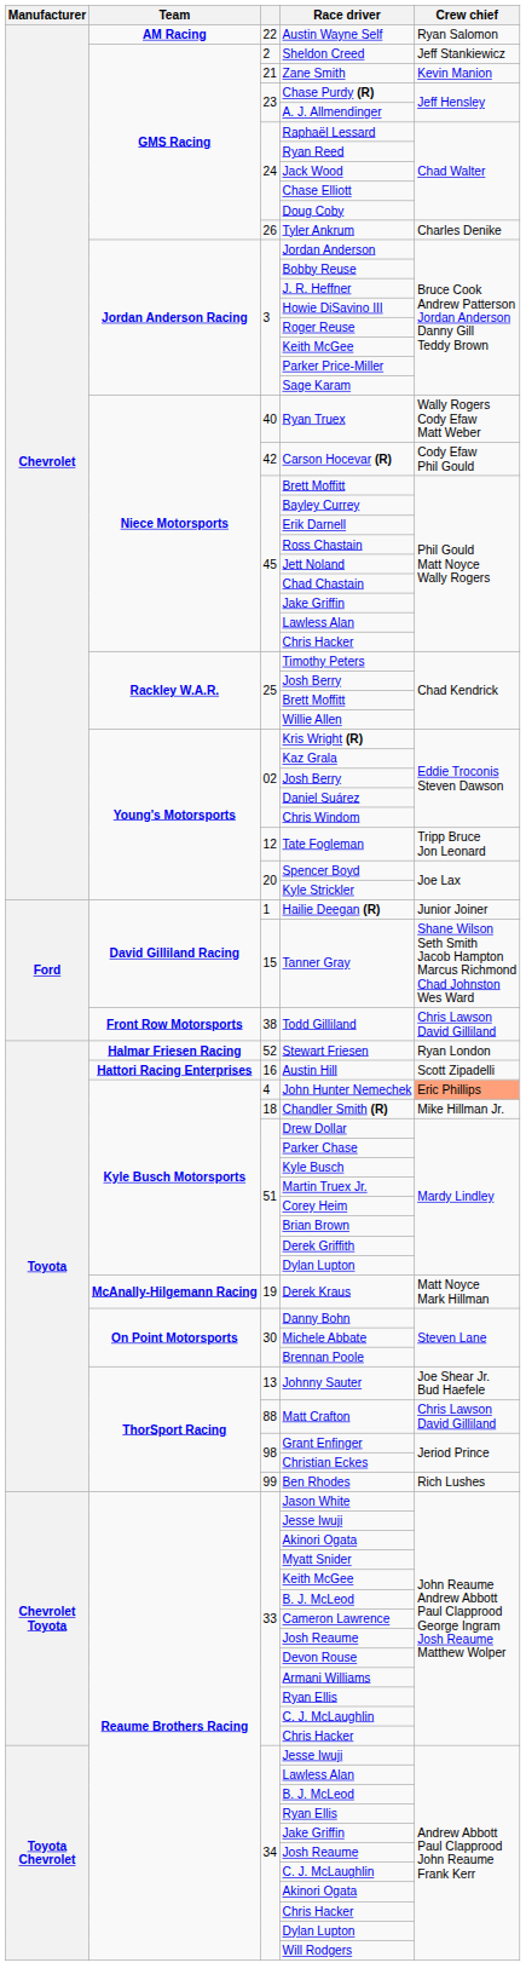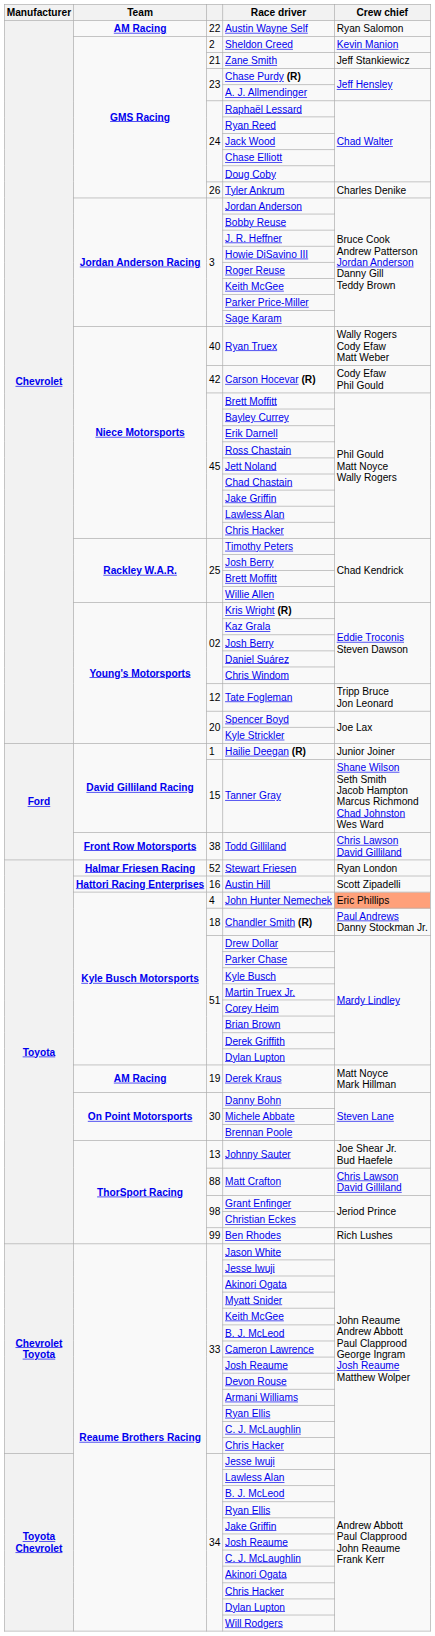 <table class="wikitable" style="font-size: 95%;">
 <tr>
 <th>Manufacturer</th>
 <th>Team</th>
 <th></th>
 <th>Race driver</th>
 <th>Crew chief</th>
 </tr>
 <tr>
 <th rowspan=42><a href='#'>Chevrolet</a></th>
 <td style="text-align:center;"><strong><a href='#'>AM Racing</a></strong></td>
 <td>22</td>
 <td><a href='#'>Austin Wayne Self</a></td>
 <td>Ryan Salomon</td>
 </tr>
 <tr>
 <td rowspan=10 style="text-align:center;"><strong><a href='#'>GMS Racing</a></strong></td>
 <td>2</td>
 <td><a href='#'>Sheldon Creed</a></td>
-<td>Jeff Stankiewicz</td>
+<td><a href='#'>Kevin Manion</a></td>
 </tr>
 <tr>
 <td>21</td>
 <td><a href='#'>Zane Smith</a></td>
-<td><a href='#'>Kevin Manion</a></td>
+<td>Jeff Stankiewicz</td>
 </tr>
 <tr>
 <td rowspan=2>23</td>
 <td><a href='#'>Chase Purdy</a> <strong>(R)</strong> <small></small></td>
 <td rowspan=2><a href='#'>Jeff Hensley</a></td>
 </tr>
 <tr>
 <td><a href='#'>A. J. Allmendinger</a> <small></small></td>
 </tr>
 <tr>
 <td rowspan=5>24</td>
 <td><a href='#'>Raphaël Lessard</a> <small></small></td>
 <td rowspan=5><a href='#'>Chad Walter</a></td>
 </tr>
 <tr>
 <td><a href='#'>Ryan Reed</a> <small></small></td>
 </tr>
 <tr>
 <td><a href='#'>Jack Wood</a> <small></small></td>
 </tr>
 <tr>
 <td><a href='#'>Chase Elliott</a> <small></small></td>
 </tr>
 <tr>
 <td><a href='#'>Doug Coby</a> <small></small></td>
 </tr>
 <tr>
 <td>26</td>
 <td><a href='#'>Tyler Ankrum</a></td>
 <td>Charles Denike</td>
 </tr>
 <tr>
 <td rowspan=8 style="text-align:center;"><strong><a href='#'>Jordan Anderson Racing</a></strong></td>
 <td rowspan=8>3</td>
 <td><a href='#'>Jordan Anderson</a> <small></small></td>
 <td rowspan=8>Bruce Cook <small></small> <br> Andrew Patterson <small></small> <br> <a href='#'>Jordan Anderson</a> <small></small> <br> Danny Gill <small></small> <br> Teddy Brown <small></small></td>
 </tr>
 <tr>
 <td><a href='#'>Bobby Reuse</a> <small></small></td>
 </tr>
 <tr>
 <td><a href='#'>J. R. Heffner</a> <small></small></td>
 </tr>
 <tr>
 <td><a href='#'>Howie DiSavino III</a> <small></small></td>
 </tr>
 <tr>
 <td><a href='#'>Roger Reuse</a> <small></small></td>
 </tr>
 <tr>
 <td><a href='#'>Keith McGee</a> <small></small></td>
 </tr>
 <tr>
 <td><a href='#'>Parker Price-Miller</a> <small></small></td>
 </tr>
 <tr>
 <td><a href='#'>Sage Karam</a> <small></small></td>
 </tr>
 <tr>
 <td rowspan=11 style="text-align:center;"><strong><a href='#'>Niece Motorsports</a></strong></td>
 <td>40</td>
 <td><a href='#'>Ryan Truex</a></td>
 <td>Wally Rogers <small></small> <br> Cody Efaw <small></small> <br> Matt Weber <small></small></td>
 </tr>
 <tr>
 <td>42</td>
 <td><a href='#'>Carson Hocevar</a> <strong>(R)</strong></td>
 <td>Cody Efaw <small></small> <br> Phil Gould <small></small></td>
 </tr>
 <tr>
 <td rowspan=9>45</td>
 <td><a href='#'>Brett Moffitt</a> <small></small></td>
 <td rowspan=9>Phil Gould <small></small> <br> Matt Noyce <small></small> <br> Wally Rogers <small></small></td>
 </tr>
 <tr>
 <td><a href='#'>Bayley Currey</a> <small></small></td>
 </tr>
 <tr>
 <td><a href='#'>Erik Darnell</a> <small></small></td>
 </tr>
 <tr>
 <td><a href='#'>Ross Chastain</a> <small></small></td>
 </tr>
 <tr>
 <td><a href='#'>Jett Noland</a> <small></small></td>
 </tr>
 <tr>
 <td><a href='#'>Chad Chastain</a> <small></small></td>
 </tr>
 <tr>
 <td><a href='#'>Jake Griffin</a> <small></small></td>
 </tr>
 <tr>
 <td><a href='#'>Lawless Alan</a> <small></small></td>
 </tr>
 <tr>
 <td><a href='#'>Chris Hacker</a> <small></small></td>
 </tr>
 <tr>
 <td rowspan=4 style="text-align:center;"><strong><a href='#'>Rackley W.A.R.</a></strong></td>
 <td rowspan=4>25</td>
 <td><a href='#'>Timothy Peters</a> <small></small></td>
 <td rowspan=4>Chad Kendrick</td>
 </tr>
 <tr>
 <td><a href='#'>Josh Berry</a> <small></small></td>
 </tr>
 <tr>
 <td><a href='#'>Brett Moffitt</a> <small></small></td>
 </tr>
 <tr>
 <td><a href='#'>Willie Allen</a> <small></small></td>
 </tr>
 <tr>
 <td rowspan=8 style="text-align:center;"><strong><a href='#'>Young's Motorsports</a></strong></td>
 <td rowspan=5>02</td>
 <td><a href='#'>Kris Wright</a> <strong>(R)</strong> <small></small></td>
 <td rowspan=5><a href='#'>Eddie Troconis</a> <small></small> <br> Steven Dawson <small></small></td>
 </tr>
 <tr>
 <td><a href='#'>Kaz Grala</a> <small></small></td>
 </tr>
 <tr>
 <td><a href='#'>Josh Berry</a> <small></small></td>
 </tr>
 <tr>
 <td><a href='#'>Daniel Suárez</a> <small></small></td>
 </tr>
 <tr>
 <td><a href='#'>Chris Windom</a> <small></small></td>
 </tr>
 <tr>
 <td>12</td>
 <td><a href='#'>Tate Fogleman</a></td>
 <td>Tripp Bruce <small></small> <br> Jon Leonard <small></small></td>
 </tr>
 <tr>
 <td rowspan=2>20</td>
 <td><a href='#'>Spencer Boyd</a> <small></small></td>
 <td rowspan=2>Joe Lax</td>
 </tr>
 <tr>
 <td><a href='#'>Kyle Strickler</a> <small></small></td>
 </tr>
 <tr>
 <th rowspan=3><a href='#'>Ford</a></th>
 <td rowspan=2 style="text-align:center;"><strong><a href='#'>David Gilliland Racing</a></strong></td>
 <td>1</td>
 <td><a href='#'>Hailie Deegan</a> <strong>(R)</strong></td>
 <td>Junior Joiner</td>
 </tr>
 <tr>
 <td>15</td>
 <td><a href='#'>Tanner Gray</a></td>
 <td><a href='#'>Shane Wilson</a> <small></small> <br> Seth Smith <small></small> <br> Jacob Hampton <small></small> <br> Marcus Richmond <small></small> <br> <a href='#'>Chad Johnston</a> <small></small> <br> Wes Ward <small></small></td>
 </tr>
 <tr>
 <td style="text-align:center;"><strong><a href='#'>Front Row Motorsports</a></strong></td>
 <td>38</td>
 <td><a href='#'>Todd Gilliland</a></td>
 <td><a href='#'>Chris Lawson</a> <small></small> <br> <a href='#'>David Gilliland</a> <small></small></td>
 </tr>
 <tr>
 <th rowspan=21><a href='#'>Toyota</a></th>
 <td style="text-align:center;"><strong><a href='#'>Halmar Friesen Racing</a></strong></td>
 <td>52</td>
 <td><a href='#'>Stewart Friesen</a></td>
 <td>Ryan London</td>
 </tr>
 <tr>
 <td style="text-align:center;"><strong><a href='#'>Hattori Racing Enterprises</a></strong></td>
 <td>16</td>
 <td><a href='#'>Austin Hill</a></td>
 <td>Scott Zipadelli</td>
 </tr>
 <tr>
 <td rowspan=10 style="text-align:center;"><strong><a href='#'>Kyle Busch Motorsports</a></strong></td>
 <td>4</td>
 <td><a href='#'>John Hunter Nemechek</a></td>
 <td style="background: lightsalmon;">Eric Phillips</td>
 </tr>
 <tr>
 <td>18</td>
 <td><a href='#'>Chandler Smith</a> <strong>(R)</strong></td>
-<td>Mike Hillman Jr.</td>
+<td><a href='#'>Paul Andrews</a> <small></small> <br> Danny Stockman Jr. <small></small></td>
 </tr>
 <tr>
 <td rowspan=8>51</td>
 <td><a href='#'>Drew Dollar</a> <small></small></td>
 <td rowspan=8><a href='#'>Mardy Lindley</a></td>
 </tr>
 <tr>
 <td><a href='#'>Parker Chase</a> <small></small></td>
 </tr>
 <tr>
 <td><a href='#'>Kyle Busch</a> <small></small></td>
 </tr>
 <tr>
 <td><a href='#'>Martin Truex Jr.</a> <small></small></td>
 </tr>
 <tr>
 <td><a href='#'>Corey Heim</a> <small></small></td>
 </tr>
 <tr>
 <td><a href='#'>Brian Brown</a> <small></small></td>
 </tr>
 <tr>
 <td><a href='#'>Derek Griffith</a> <small></small></td>
 </tr>
 <tr>
 <td><a href='#'>Dylan Lupton</a> <small></small></td>
 </tr>
 <tr>
-<td style="text-align:center;"><strong><a href='#'>McAnally-Hilgemann Racing</a></strong></td>
+<td style="text-align:center;"><strong><a href='#'>AM Racing</a></strong></td>
 <td>19</td>
 <td><a href='#'>Derek Kraus</a></td>
 <td>Matt Noyce <small></small> <br> Mark Hillman <small></small></td>
 </tr>
 <tr>
 <td rowspan=3 style="text-align:center;"><strong><a href='#'>On Point Motorsports</a></strong></td>
 <td rowspan=3>30</td>
 <td><a href='#'>Danny Bohn</a> <small></small></td>
 <td rowspan=3><a href='#'>Steven Lane</a></td>
 </tr>
 <tr>
 <td><a href='#'>Michele Abbate</a> <small></small></td>
 </tr>
 <tr>
 <td><a href='#'>Brennan Poole</a> <small></small></td>
 </tr>
 <tr>
 <td rowspan=5 style="text-align:center;"><strong><a href='#'>ThorSport Racing</a></strong></td>
 <td>13</td>
 <td><a href='#'>Johnny Sauter</a></td>
 <td>Joe Shear Jr. <small></small> <br> Bud Haefele <small></small></td>
 </tr>
 <tr>
 <td>88</td>
 <td><a href='#'>Matt Crafton</a></td>
 <td><a href='#'>Chris Lawson</a> <small></small> <br> <a href='#'>David Gilliland</a> <small></small></td>
 </tr>
 <tr>
 <td rowspan=2>98</td>
 <td><a href='#'>Grant Enfinger</a> <small></small></td>
 <td rowspan=2>Jeriod Prince</td>
 </tr>
 <tr>
 <td><a href='#'>Christian Eckes</a> <small></small></td>
 </tr>
 <tr>
 <td>99</td>
 <td><a href='#'>Ben Rhodes</a></td>
 <td>Rich Lushes</td>
 </tr>
 <tr>
 <th rowspan=13><a href='#'>Chevrolet</a> <small></small> <br> <a href='#'>Toyota</a> <small></small></th>
 <td rowspan=24 style="text-align:center;"><strong><a href='#'>Reaume Brothers Racing</a></strong></td>
 <td rowspan=13>33</td>
 <td><a href='#'>Jason White</a> <small></small></td>
 <td rowspan=13>John Reaume <small></small> <br> Andrew Abbott <small></small> <br> Paul Clapprood <small></small> <br> George Ingram <small></small> <br> <a href='#'>Josh Reaume</a> <small></small> <br> Matthew Wolper <small></small></td>
 </tr>
 <tr>
 <td><a href='#'>Jesse Iwuji</a> <small></small></td>
 </tr>
 <tr>
 <td><a href='#'>Akinori Ogata</a> <small></small></td>
 </tr>
 <tr>
 <td><a href='#'>Myatt Snider</a> <small></small></td>
 </tr>
 <tr>
 <td><a href='#'>Keith McGee</a> <small></small></td>
 </tr>
 <tr>
 <td><a href='#'>B. J. McLeod</a> <small></small></td>
 </tr>
 <tr>
 <td><a href='#'>Cameron Lawrence</a> <small></small></td>
 </tr>
 <tr>
 <td><a href='#'>Josh Reaume</a> <small></small></td>
 </tr>
 <tr>
 <td><a href='#'>Devon Rouse</a> <small></small></td>
 </tr>
 <tr>
 <td><a href='#'>Armani Williams</a> <small></small></td>
 </tr>
 <tr>
 <td><a href='#'>Ryan Ellis</a> <small></small></td>
 </tr>
 <tr>
 <td><a href='#'>C. J. McLaughlin</a> <small></small></td>
 </tr>
 <tr>
 <td><a href='#'>Chris Hacker</a> <small></small></td>
 </tr>
 <tr>
 <th rowspan=11><a href='#'>Toyota</a> <small></small> <br> <a href='#'>Chevrolet</a> <small></small></th>
 <td rowspan=11>34</td>
 <td><a href='#'>Jesse Iwuji</a> <small></small></td>
 <td rowspan=11>Andrew Abbott <small></small> <br> Paul Clapprood <small></small> <br> John Reaume <small></small> <br> Frank Kerr <small></small></td>
 </tr>
 <tr>
 <td><a href='#'>Lawless Alan</a> <small></small></td>
 </tr>
 <tr>
 <td><a href='#'>B. J. McLeod</a> <small></small></td>
 </tr>
 <tr>
 <td><a href='#'>Ryan Ellis</a> <small></small></td>
 </tr>
 <tr>
 <td><a href='#'>Jake Griffin</a> <small></small></td>
 </tr>
 <tr>
 <td><a href='#'>Josh Reaume</a> <small></small></td>
 </tr>
 <tr>
 <td><a href='#'>C. J. McLaughlin</a> <small></small></td>
 </tr>
 <tr>
 <td><a href='#'>Akinori Ogata</a> <small></small></td>
 </tr>
 <tr>
 <td><a href='#'>Chris Hacker</a> <small></small></td>
 </tr>
 <tr>
 <td><a href='#'>Dylan Lupton</a> <small></small></td>
 </tr>
 <tr>
 <td><a href='#'>Will Rodgers</a> <small></small></td>
 </tr>
 </table>
